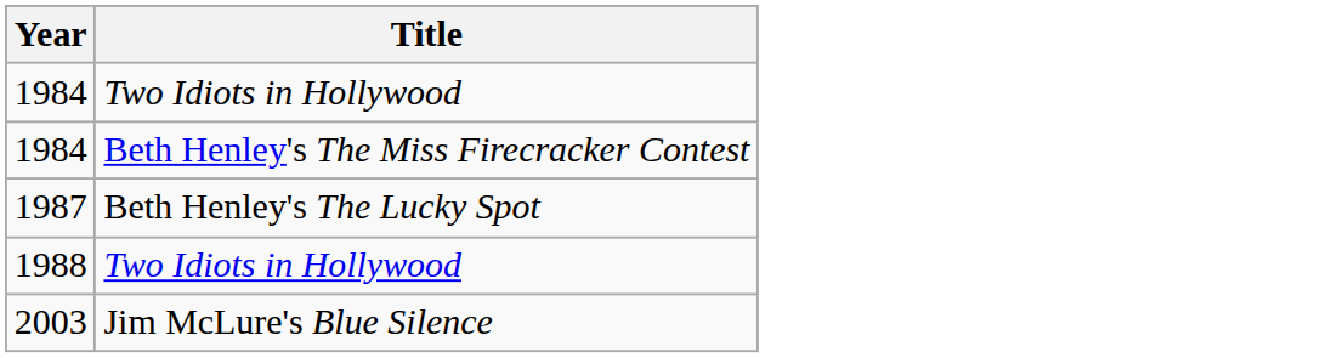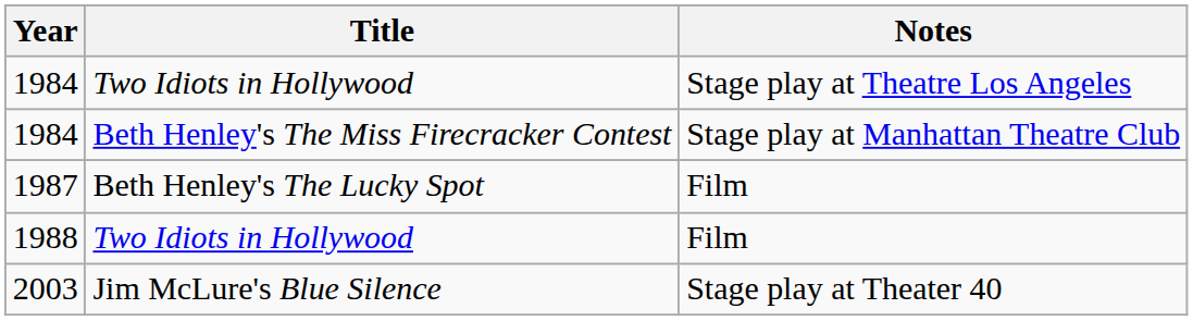 <table class="wikitable sortable">
 <tr>
 <th>Year</th>
 <th>Title</th>
+<th class="unsortable">Notes</th>
 </tr>
 <tr>
 <td>1984</td>
 <td><em>Two Idiots in Hollywood</em></td>
+<td>Stage play at <a href='#'>Theatre Los Angeles</a></td>
 </tr>
 <tr>
 <td>1984</td>
 <td><a href='#'>Beth Henley</a>'s <em>The Miss Firecracker Contest</em></td>
+<td>Stage play at <a href='#'>Manhattan Theatre Club</a></td>
 </tr>
 <tr>
 <td>1987</td>
 <td>Beth Henley's <em>The Lucky Spot</em></td>
+<td>Film</td>
 </tr>
 <tr>
 <td>1988</td>
 <td><em><a href='#'>Two Idiots in Hollywood</a></em></td>
+<td>Film</td>
 </tr>
 <tr>
 <td>2003</td>
 <td>Jim McLure's <em>Blue Silence</em></td>
+<td>Stage play at Theater 40</td>
 </tr>
 </table>
